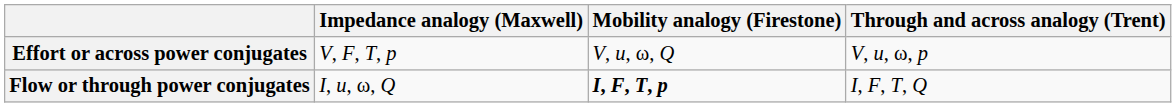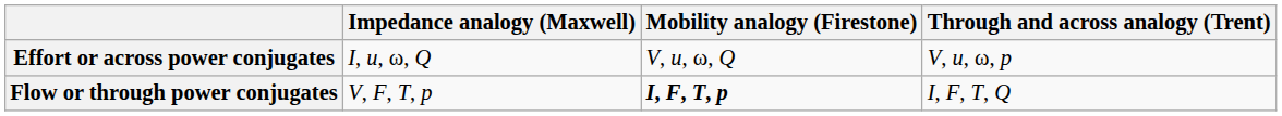 <table class="wikitable">
 <tr>
 <th></th>
 <th>Impedance analogy (Maxwell)</th>
 <th>Mobility analogy (Firestone)</th>
 <th>Through and across analogy (Trent)</th>
 </tr>
 <tr>
 <th>Effort or across power conjugates</th>
-<td><em>V</em>, <em>F</em>, <em>T</em>, <em>p</em></td>
+<td><em>I</em>, <em>u</em>, ω, <em>Q</em></td>
 <td><em>V</em>, <em>u</em>, ω, <em>Q</em></td>
 <td><em>V</em>, <em>u</em>, ω, <em>p</em></td>
 </tr>
 <tr>
 <th>Flow or through power conjugates</th>
-<td><em>I</em>, <em>u</em>, ω, <em>Q</em></td>
+<td><em>V</em>, <em>F</em>, <em>T</em>, <em>p</em></td>
 <td><strong><em>I</em>, <em>F</em>, <em>T</em>, <em>p</em></strong></td>
 <td><em>I</em>, <em>F</em>, <em>T</em>, <em>Q</em></td>
 </tr>
 </table>
